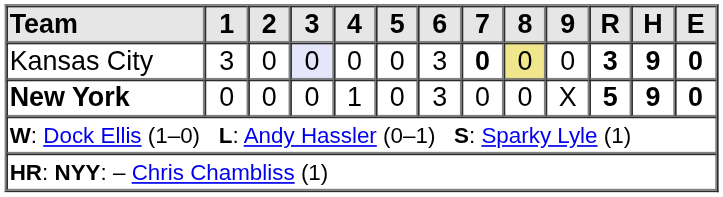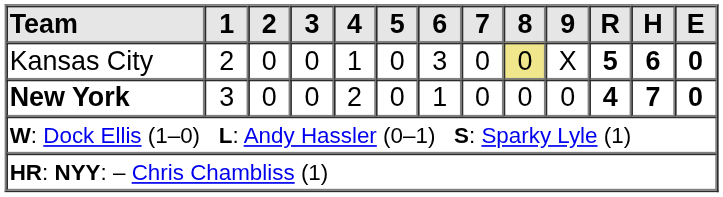 <table border=1 cellspacing=0 width=425 style="margin-left:3em;">
 <tr style="text-align:center; background-color:#e6e6e6;">
 <th align=left width=28%>Team</th>
 <th width=6%>1</th>
 <th width=6%>2</th>
 <th width=6%>3</th>
 <th width=6%>4</th>
 <th width=6%>5</th>
 <th width=6%>6</th>
 <th width=6%>7</th>
 <th width=6%>8</th>
 <th width=6%>9</th>
 <th width=6%>R</th>
 <th width=6%>H</th>
 <th width=6%>E</th>
 </tr>
 <tr style="text-align:center;">
 <td align=left>Kansas City</td>
-<td>3</td>
-<td>0</td>
-<td style="background: lavender;">0</td>
-<td>0</td>
-<td>0</td>
-<td>3</td>
-<td><strong>0</strong></td>
-<td style="background: khaki;">0</td>
-<td>0</td>
-<td><strong>3</strong></td>
-<td><strong>9</strong></td>
-<td><strong>0</strong></td>
-</tr>
-<tr style="text-align:center;">
-<td align=left><strong>New York</strong></td>
-<td>0</td>
+<td>2</td>
 <td>0</td>
 <td>0</td>
 <td>1</td>
 <td>0</td>
 <td>3</td>
 <td>0</td>
-<td>0</td>
+<td style="background: khaki;">0</td>
 <td>X</td>
 <td><strong>5</strong></td>
-<td><strong>9</strong></td>
+<td><strong>6</strong></td>
+<td><strong>0</strong></td>
+</tr>
+<tr style="text-align:center;">
+<td align=left><strong>New York</strong></td>
+<td>3</td>
+<td>0</td>
+<td>0</td>
+<td>2</td>
+<td>0</td>
+<td>1</td>
+<td>0</td>
+<td>0</td>
+<td>0</td>
+<td><strong>4</strong></td>
+<td><strong>7</strong></td>
 <td><strong>0</strong></td>
 </tr>
 <tr style="text-align:left;">
 <td colspan=13><small><strong>W</strong>: <a href='#'>Dock Ellis</a> (1–0)   <strong>L</strong>: <a href='#'>Andy Hassler</a> (0–1)   <strong>S</strong>: <a href='#'>Sparky Lyle</a> (1)</small></td>
 </tr>
 <tr style="text-align:left;">
 <td colspan=13><small><strong>HR</strong>: <strong>NYY</strong>: – <a href='#'>Chris Chambliss</a> (1)</small></td>
 </tr>
 </table>
